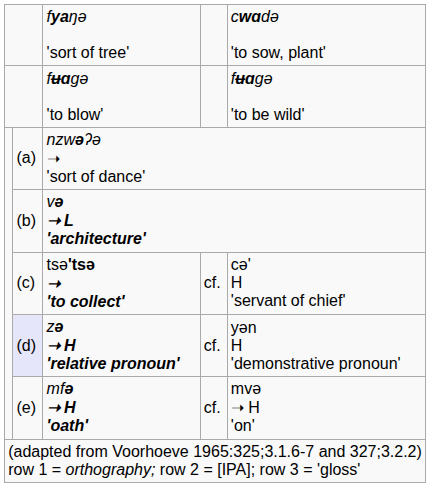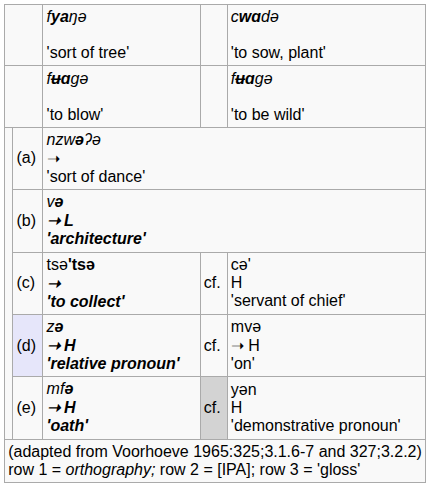 <table class="wikitable">
 <tr>
 <td colspan="2"></td>
 <td><em>f<strong>ya</strong>ŋə</em><br><br>'sort of tree'</td>
 <td></td>
 <td><em>c<strong>wɑ</strong>də</em><br><br>'to sow, plant'</td>
 </tr>
 <tr>
 <td colspan="2"></td>
 <td><em>f<strong>ʉɑ</strong>gə</em><br><br>'to blow'</td>
 <td></td>
 <td><em>f<strong>ʉɑ</strong>gə</em><br><br>'to be wild'</td>
 </tr>
 <tr>
 <td rowspan="5"></td>
 <td>(a)</td>
 <td colspan="3"><em>nzw<strong>ə</strong>ʔə</em><br>➝<br>'sort of dance'</td>
 </tr>
 <tr>
 <td>(b)</td>
 <td colspan="3"><em>v<strong>ə<strong><em><br>➝ L<br>'architecture'</td>
 </tr>
 <tr>
 <td>(c)</td>
 <td></em>ts</strong>ə<strong>'tsə<em><br> ➝ <br>'to collect'</td>
 <td>cf.</td>
 <td></em>c</strong>ə'</em></strong><br> H<br>'servant of chief'</td>
 </tr>
 <tr>
 <td style="background: lavender;">(d)</td>
 <td><em>z<strong>ə<strong><em><br> ➝  H<br>'relative pronoun'</td>
 <td>cf.</td>
-<td></em></strong>y</strong>ən</em><br> H<br>'demonstrative pronoun'</td>
+<td></em>mv</strong>ə</em></strong><br>➝ H<br>'on'</td>
 </tr>
 <tr>
 <td>(e)</td>
 <td><em>mf<strong>ə<strong><em><br>➝ H<br>'oath'</td>
-<td>cf.</td>
-<td></em>mv</strong>ə</em></strong><br>➝ H<br>'on'</td>
+<td style="background: lightgrey;">cf.</td>
+<td></em></strong>y</strong>ən</em><br> H<br>'demonstrative pronoun'</td>
 </tr>
 <tr>
 <td colspan="5">(adapted from Voorhoeve 1965:325;3.1.6-7 and 327;3.2.2)<br>row 1 = <em>orthography;</em> row 2 = [IPA]; row 3 = 'gloss'</td>
 </tr>
 </table>
